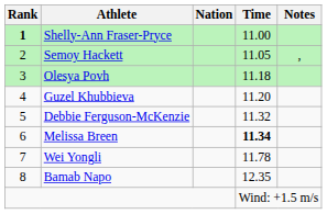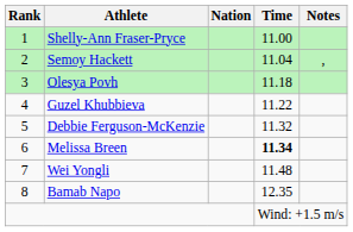 <table class="wikitable sortable" style="text-align:center">
 <tr>
 <th>Rank</th>
 <th>Athlete</th>
 <th>Nation</th>
 <th>Time</th>
 <th>Notes</th>
 </tr>
 <tr bgcolor=#bbf3bb>
-<td><strong>1</strong></td>
+<td>1</td>
 <td align=left><a href='#'>Shelly-Ann Fraser-Pryce</a></td>
 <td align=left></td>
 <td>11.00</td>
 <td></td>
 </tr>
 <tr bgcolor=#bbf3bb>
 <td>2</td>
 <td align=left><a href='#'>Semoy Hackett</a></td>
 <td align=left></td>
-<td>11.05</td>
+<td>11.04</td>
 <td>, <strong></strong></td>
 </tr>
 <tr bgcolor=#bbf3bb>
 <td>3</td>
 <td align=left><a href='#'>Olesya Povh</a></td>
 <td align=left></td>
 <td>11.18</td>
 <td></td>
 </tr>
 <tr>
 <td>4</td>
 <td align=left><a href='#'>Guzel Khubbieva</a></td>
 <td align=left></td>
-<td>11.20</td>
+<td>11.22</td>
 <td><strong></strong></td>
 </tr>
 <tr>
 <td>5</td>
 <td align=left><a href='#'>Debbie Ferguson-McKenzie</a></td>
 <td align=left></td>
 <td>11.32</td>
 <td></td>
 </tr>
 <tr>
 <td>6</td>
 <td align=left><a href='#'>Melissa Breen</a></td>
 <td align=left></td>
 <td><strong>11.34</strong></td>
 <td></td>
 </tr>
 <tr>
 <td>7</td>
 <td align=left><a href='#'>Wei Yongli</a></td>
 <td align=left></td>
-<td>11.78</td>
+<td>11.48</td>
 <td></td>
 </tr>
 <tr>
 <td>8</td>
 <td align=left><a href='#'>Bamab Napo</a></td>
 <td align=left></td>
 <td>12.35</td>
 <td></td>
 </tr>
 <tr class="sortbottom">
 <td colspan=3></td>
 <td colspan="2" style="text-align:left;">Wind: +1.5 m/s</td>
 </tr>
 </table>
